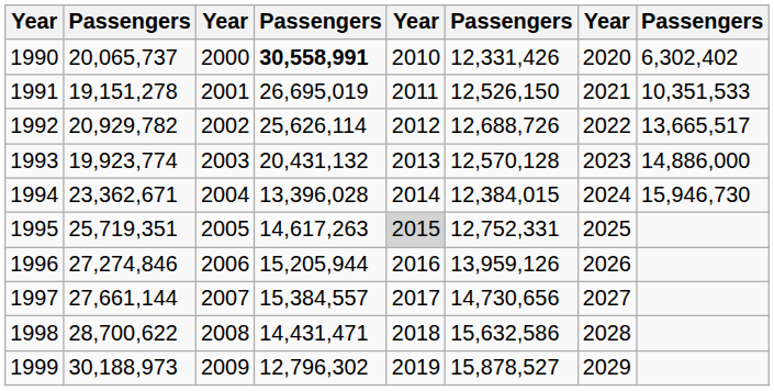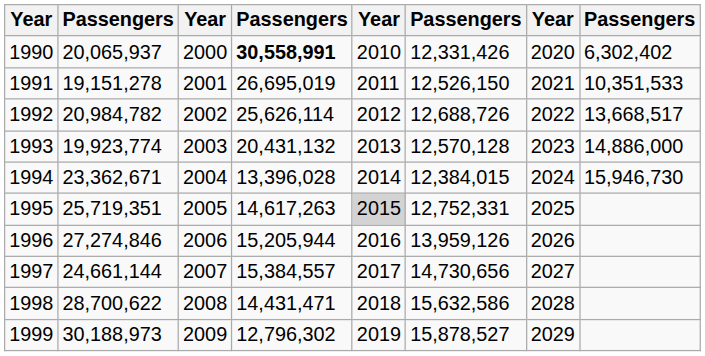 <table class="wikitable">
 <tr>
 <th>Year</th>
 <th>Passengers</th>
 <th>Year</th>
 <th>Passengers</th>
 <th>Year</th>
 <th>Passengers</th>
 <th>Year</th>
 <th>Passengers</th>
 </tr>
 <tr>
 <td>1990</td>
-<td>20,065,737</td>
+<td>20,065,937</td>
 <td>2000</td>
 <td><strong>30,558,991</strong></td>
 <td>2010</td>
 <td>12,331,426</td>
 <td>2020</td>
 <td>6,302,402</td>
 </tr>
 <tr>
 <td>1991</td>
 <td>19,151,278</td>
 <td>2001</td>
 <td>26,695,019</td>
 <td>2011</td>
 <td>12,526,150</td>
 <td>2021</td>
 <td>10,351,533</td>
 </tr>
 <tr>
 <td>1992</td>
-<td>20,929,782</td>
+<td>20,984,782</td>
 <td>2002</td>
 <td>25,626,114</td>
 <td>2012</td>
 <td>12,688,726</td>
 <td>2022</td>
-<td>13,665,517</td>
+<td>13,668,517</td>
 </tr>
 <tr>
 <td>1993</td>
 <td>19,923,774</td>
 <td>2003</td>
 <td>20,431,132</td>
 <td>2013</td>
 <td>12,570,128</td>
 <td>2023</td>
 <td>14,886,000</td>
 </tr>
 <tr>
 <td>1994</td>
 <td>23,362,671</td>
 <td>2004</td>
 <td>13,396,028</td>
 <td>2014</td>
 <td>12,384,015</td>
 <td>2024</td>
 <td>15,946,730</td>
 </tr>
 <tr>
 <td>1995</td>
 <td>25,719,351</td>
 <td>2005</td>
 <td>14,617,263</td>
 <td style="background: lightgrey;">2015</td>
 <td>12,752,331</td>
 <td>2025</td>
 <td></td>
 </tr>
 <tr>
 <td>1996</td>
 <td>27,274,846</td>
 <td>2006</td>
 <td>15,205,944</td>
 <td>2016</td>
 <td>13,959,126</td>
 <td>2026</td>
 <td></td>
 </tr>
 <tr>
 <td>1997</td>
-<td>27,661,144</td>
+<td>24,661,144</td>
 <td>2007</td>
 <td>15,384,557</td>
 <td>2017</td>
 <td>14,730,656</td>
 <td>2027</td>
 <td></td>
 </tr>
 <tr>
 <td>1998</td>
 <td>28,700,622</td>
 <td>2008</td>
 <td>14,431,471</td>
 <td>2018</td>
 <td>15,632,586</td>
 <td>2028</td>
 <td></td>
 </tr>
 <tr>
 <td>1999</td>
 <td>30,188,973</td>
 <td>2009</td>
 <td>12,796,302</td>
 <td>2019</td>
 <td>15,878,527</td>
 <td>2029</td>
 <td></td>
 </tr>
 </table>
